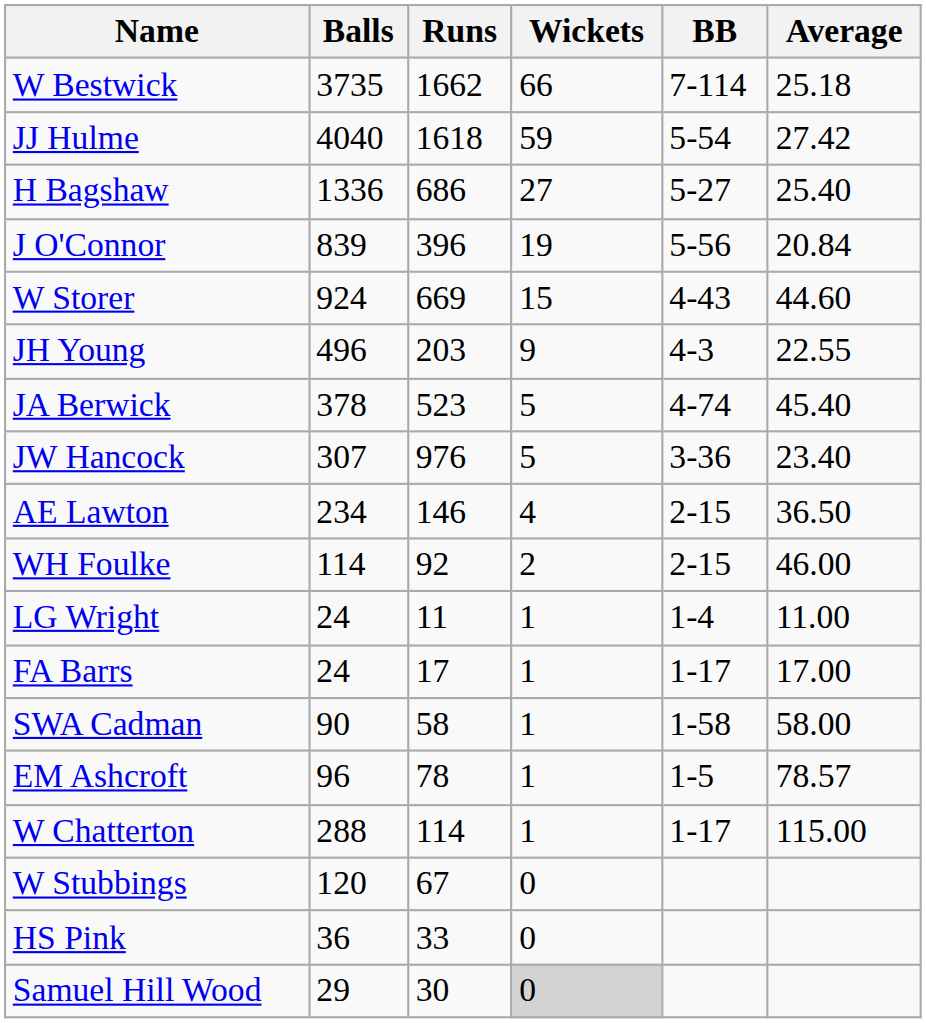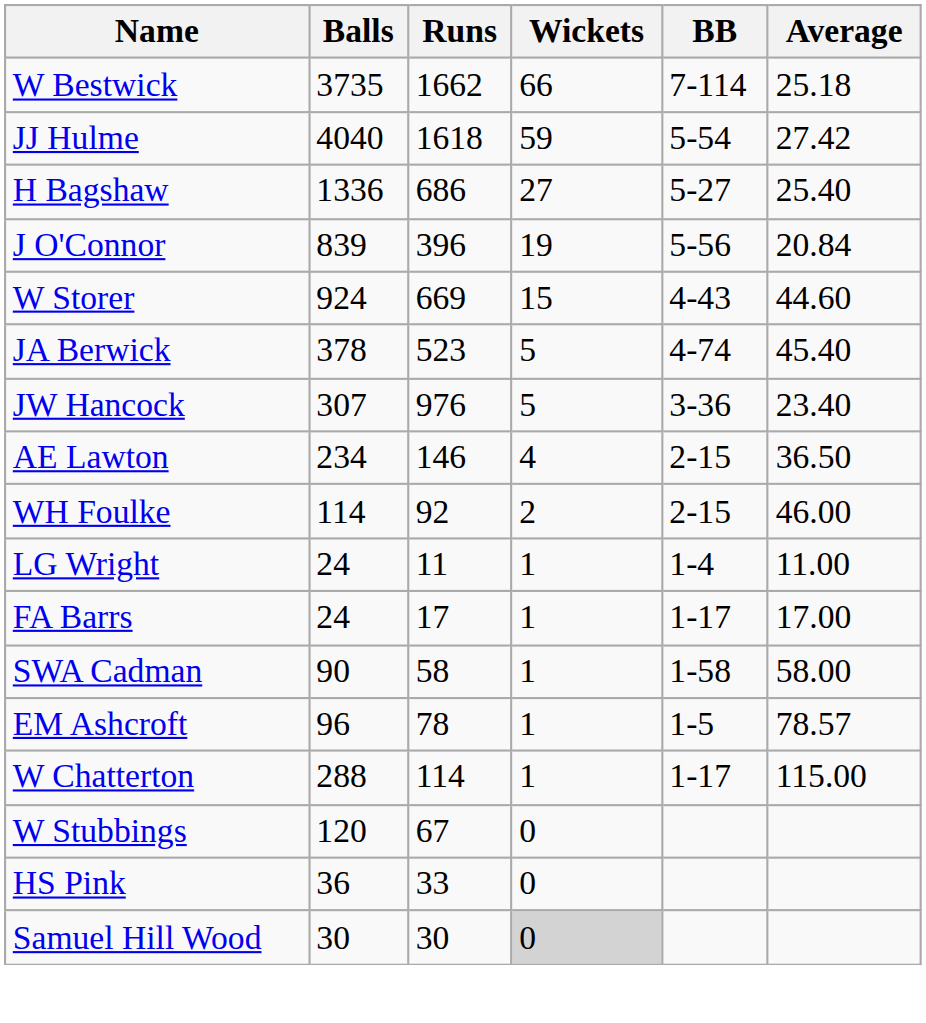 <table class="wikitable sortable" width="70%">
 <tr bgcolor="#efefef">
 <th>Name</th>
 <th>Balls</th>
 <th>Runs</th>
 <th>Wickets</th>
 <th>BB</th>
 <th>Average</th>
 </tr>
 <tr>
 <td><a href='#'>W Bestwick</a></td>
 <td>3735</td>
 <td>1662</td>
 <td>66</td>
 <td>7-114</td>
 <td>25.18</td>
 </tr>
 <tr>
 <td><a href='#'>JJ Hulme</a></td>
 <td>4040</td>
 <td>1618</td>
 <td>59</td>
 <td>5-54</td>
 <td>27.42</td>
 </tr>
 <tr>
 <td><a href='#'>H Bagshaw</a></td>
 <td>1336</td>
 <td>686</td>
 <td>27</td>
 <td>5-27</td>
 <td>25.40</td>
 </tr>
 <tr>
 <td><a href='#'>J O'Connor</a></td>
 <td>839</td>
 <td>396</td>
 <td>19</td>
 <td>5-56</td>
 <td>20.84</td>
 </tr>
 <tr>
 <td><a href='#'>W Storer</a></td>
 <td>924</td>
 <td>669</td>
 <td>15</td>
 <td>4-43</td>
 <td>44.60</td>
-</tr>
-<tr>
-<td><a href='#'>JH Young</a></td>
-<td>496</td>
-<td>203</td>
-<td>9</td>
-<td>4-3</td>
-<td>22.55</td>
 </tr>
 <tr>
 <td><a href='#'>JA Berwick</a></td>
 <td>378</td>
 <td>523</td>
 <td>5</td>
 <td>4-74</td>
 <td>45.40</td>
 </tr>
 <tr>
 <td><a href='#'>JW Hancock</a></td>
 <td>307</td>
 <td>976</td>
 <td>5</td>
 <td>3-36</td>
 <td>23.40</td>
 </tr>
 <tr>
 <td><a href='#'>AE Lawton</a></td>
 <td>234</td>
 <td>146</td>
 <td>4</td>
 <td>2-15</td>
 <td>36.50</td>
 </tr>
 <tr>
 <td><a href='#'>WH Foulke</a></td>
 <td>114</td>
 <td>92</td>
 <td>2</td>
 <td>2-15</td>
 <td>46.00</td>
 </tr>
 <tr>
 <td><a href='#'>LG Wright</a></td>
 <td>24</td>
 <td>11</td>
 <td>1</td>
 <td>1-4</td>
 <td>11.00</td>
 </tr>
 <tr>
 <td><a href='#'>FA Barrs</a></td>
 <td>24</td>
 <td>17</td>
 <td>1</td>
 <td>1-17</td>
 <td>17.00</td>
 </tr>
 <tr>
 <td><a href='#'>SWA Cadman</a></td>
 <td>90</td>
 <td>58</td>
 <td>1</td>
 <td>1-58</td>
 <td>58.00</td>
 </tr>
 <tr>
 <td><a href='#'>EM Ashcroft</a></td>
 <td>96</td>
 <td>78</td>
 <td>1</td>
 <td>1-5</td>
 <td>78.57</td>
 </tr>
 <tr>
 <td><a href='#'>W Chatterton</a></td>
 <td>288</td>
 <td>114</td>
 <td>1</td>
 <td>1-17</td>
 <td>115.00</td>
 </tr>
 <tr>
 <td><a href='#'>W Stubbings</a></td>
 <td>120</td>
 <td>67</td>
 <td>0</td>
 <td></td>
 <td></td>
 </tr>
 <tr>
 <td><a href='#'>HS Pink</a></td>
 <td>36</td>
 <td>33</td>
 <td>0</td>
 <td></td>
 <td></td>
 </tr>
 <tr>
 <td><a href='#'>Samuel Hill Wood</a></td>
-<td>29</td>
+<td>30</td>
 <td>30</td>
 <td style="background: lightgrey;">0</td>
 <td></td>
 <td></td>
 </tr>
 </table>
